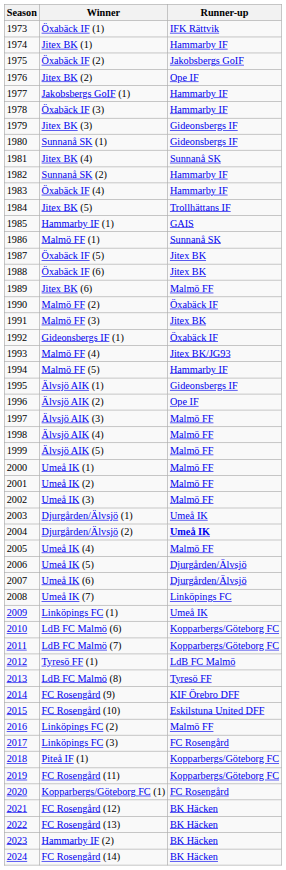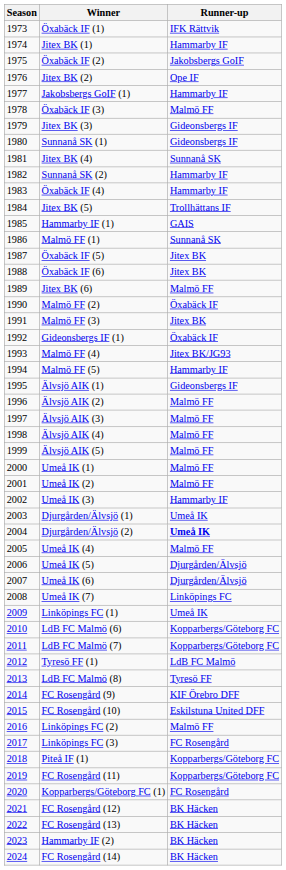 <table class="wikitable">
 <tr>
 <th>Season</th>
 <th>Winner</th>
 <th>Runner-up</th>
 </tr>
 <tr>
 <td>1973</td>
 <td><a href='#'>Öxabäck IF</a> (1)</td>
 <td><a href='#'>IFK Rättvik</a></td>
 </tr>
 <tr>
 <td>1974</td>
 <td><a href='#'>Jitex BK</a> (1)</td>
 <td><a href='#'>Hammarby IF</a></td>
 </tr>
 <tr>
 <td>1975</td>
 <td><a href='#'>Öxabäck IF</a> (2)</td>
 <td><a href='#'>Jakobsbergs GoIF</a></td>
 </tr>
 <tr>
 <td>1976</td>
 <td><a href='#'>Jitex BK</a> (2)</td>
 <td><a href='#'>Ope IF</a></td>
 </tr>
 <tr>
 <td>1977</td>
 <td><a href='#'>Jakobsbergs GoIF</a> (1)</td>
 <td><a href='#'>Hammarby IF</a></td>
 </tr>
 <tr>
 <td>1978</td>
 <td><a href='#'>Öxabäck IF</a> (3)</td>
-<td><a href='#'>Hammarby IF</a></td>
+<td><a href='#'>Malmö FF</a></td>
 </tr>
 <tr>
 <td>1979</td>
 <td><a href='#'>Jitex BK</a> (3)</td>
 <td><a href='#'>Gideonsbergs IF</a></td>
 </tr>
 <tr>
 <td>1980</td>
 <td><a href='#'>Sunnanå SK</a> (1)</td>
 <td><a href='#'>Gideonsbergs IF</a></td>
 </tr>
 <tr>
 <td>1981</td>
 <td><a href='#'>Jitex BK</a> (4)</td>
 <td><a href='#'>Sunnanå SK</a></td>
 </tr>
 <tr>
 <td>1982</td>
 <td><a href='#'>Sunnanå SK</a> (2)</td>
 <td><a href='#'>Hammarby IF</a></td>
 </tr>
 <tr>
 <td>1983</td>
 <td><a href='#'>Öxabäck IF</a> (4)</td>
 <td><a href='#'>Hammarby IF</a></td>
 </tr>
 <tr>
 <td>1984</td>
 <td><a href='#'>Jitex BK</a> (5)</td>
 <td><a href='#'>Trollhättans IF</a></td>
 </tr>
 <tr>
 <td>1985</td>
 <td><a href='#'>Hammarby IF</a> (1)</td>
 <td><a href='#'>GAIS</a></td>
 </tr>
 <tr>
 <td>1986</td>
 <td><a href='#'>Malmö FF</a> (1)</td>
 <td><a href='#'>Sunnanå SK</a></td>
 </tr>
 <tr>
 <td>1987</td>
 <td><a href='#'>Öxabäck IF</a> (5)</td>
 <td><a href='#'>Jitex BK</a></td>
 </tr>
 <tr>
 <td>1988</td>
 <td><a href='#'>Öxabäck IF</a> (6)</td>
 <td><a href='#'>Jitex BK</a></td>
 </tr>
 <tr>
 <td>1989</td>
 <td><a href='#'>Jitex BK</a> (6)</td>
 <td><a href='#'>Malmö FF</a></td>
 </tr>
 <tr>
 <td>1990</td>
 <td><a href='#'>Malmö FF</a> (2)</td>
 <td><a href='#'>Öxabäck IF</a></td>
 </tr>
 <tr>
 <td>1991</td>
 <td><a href='#'>Malmö FF</a> (3)</td>
 <td><a href='#'>Jitex BK</a></td>
 </tr>
 <tr>
 <td>1992</td>
 <td><a href='#'>Gideonsbergs IF</a> (1)</td>
 <td><a href='#'>Öxabäck IF</a></td>
 </tr>
 <tr>
 <td>1993</td>
 <td><a href='#'>Malmö FF</a> (4)</td>
 <td><a href='#'>Jitex BK/JG93</a></td>
 </tr>
 <tr>
 <td>1994</td>
 <td><a href='#'>Malmö FF</a> (5)</td>
 <td><a href='#'>Hammarby IF</a></td>
 </tr>
 <tr>
 <td>1995</td>
 <td><a href='#'>Älvsjö AIK</a> (1)</td>
 <td><a href='#'>Gideonsbergs IF</a></td>
 </tr>
 <tr>
 <td>1996</td>
 <td><a href='#'>Älvsjö AIK</a> (2)</td>
-<td><a href='#'>Ope IF</a></td>
+<td><a href='#'>Malmö FF</a></td>
 </tr>
 <tr>
 <td>1997</td>
 <td><a href='#'>Älvsjö AIK</a> (3)</td>
 <td><a href='#'>Malmö FF</a></td>
 </tr>
 <tr>
 <td>1998</td>
 <td><a href='#'>Älvsjö AIK</a> (4)</td>
 <td><a href='#'>Malmö FF</a></td>
 </tr>
 <tr>
 <td>1999</td>
 <td><a href='#'>Älvsjö AIK</a> (5)</td>
 <td><a href='#'>Malmö FF</a></td>
 </tr>
 <tr>
 <td>2000</td>
 <td><a href='#'>Umeå IK</a> (1)</td>
 <td><a href='#'>Malmö FF</a></td>
 </tr>
 <tr>
 <td>2001</td>
 <td><a href='#'>Umeå IK</a> (2)</td>
 <td><a href='#'>Malmö FF</a></td>
 </tr>
 <tr>
 <td>2002</td>
 <td><a href='#'>Umeå IK</a> (3)</td>
-<td><a href='#'>Malmö FF</a></td>
+<td><a href='#'>Hammarby IF</a></td>
 </tr>
 <tr>
 <td>2003</td>
 <td><a href='#'>Djurgården/Älvsjö</a> (1)</td>
 <td><a href='#'>Umeå IK</a></td>
 </tr>
 <tr>
 <td>2004</td>
 <td><a href='#'>Djurgården/Älvsjö</a> (2)</td>
 <td><strong><a href='#'>Umeå IK</a></strong></td>
 </tr>
 <tr>
 <td>2005</td>
 <td><a href='#'>Umeå IK</a> (4)</td>
 <td><a href='#'>Malmö FF</a></td>
 </tr>
 <tr>
 <td>2006</td>
 <td><a href='#'>Umeå IK</a> (5)</td>
 <td><a href='#'>Djurgården/Älvsjö</a></td>
 </tr>
 <tr>
 <td>2007</td>
 <td><a href='#'>Umeå IK</a> (6)</td>
 <td><a href='#'>Djurgården/Älvsjö</a></td>
 </tr>
 <tr>
 <td>2008</td>
 <td><a href='#'>Umeå IK</a> (7)</td>
 <td><a href='#'>Linköpings FC</a></td>
 </tr>
 <tr>
 <td><a href='#'>2009</a></td>
 <td><a href='#'>Linköpings FC</a> (1)</td>
 <td><a href='#'>Umeå IK</a></td>
 </tr>
 <tr>
 <td><a href='#'>2010</a></td>
 <td><a href='#'>LdB FC Malmö</a> (6)</td>
 <td><a href='#'>Kopparbergs/Göteborg FC</a></td>
 </tr>
 <tr>
 <td><a href='#'>2011</a></td>
 <td><a href='#'>LdB FC Malmö</a> (7)</td>
 <td><a href='#'>Kopparbergs/Göteborg FC</a></td>
 </tr>
 <tr>
 <td><a href='#'>2012</a></td>
 <td><a href='#'>Tyresö FF</a> (1)</td>
 <td><a href='#'>LdB FC Malmö</a></td>
 </tr>
 <tr>
 <td><a href='#'>2013</a></td>
 <td><a href='#'>LdB FC Malmö</a> (8)</td>
 <td><a href='#'>Tyresö FF</a></td>
 </tr>
 <tr>
 <td><a href='#'>2014</a></td>
 <td><a href='#'>FC Rosengård</a> (9)</td>
 <td><a href='#'>KIF Örebro DFF</a></td>
 </tr>
 <tr>
 <td><a href='#'>2015</a></td>
 <td><a href='#'>FC Rosengård</a> (10)</td>
 <td><a href='#'>Eskilstuna United DFF</a></td>
 </tr>
 <tr>
 <td><a href='#'>2016</a></td>
 <td><a href='#'>Linköpings FC</a> (2)</td>
 <td><a href='#'>Malmö FF</a></td>
 </tr>
 <tr>
 <td><a href='#'>2017</a></td>
 <td><a href='#'>Linköpings FC</a> (3)</td>
 <td><a href='#'>FC Rosengård</a></td>
 </tr>
 <tr>
 <td><a href='#'>2018</a></td>
 <td><a href='#'>Piteå IF</a> (1)</td>
 <td><a href='#'>Kopparbergs/Göteborg FC</a></td>
 </tr>
 <tr>
 <td><a href='#'>2019</a></td>
 <td><a href='#'>FC Rosengård</a> (11)</td>
 <td><a href='#'>Kopparbergs/Göteborg FC</a></td>
 </tr>
 <tr>
 <td><a href='#'>2020</a></td>
 <td><a href='#'>Kopparbergs/Göteborg FC</a> (1)</td>
 <td><a href='#'>FC Rosengård</a></td>
 </tr>
 <tr>
 <td><a href='#'>2021</a></td>
 <td><a href='#'>FC Rosengård</a> (12)</td>
 <td><a href='#'>BK Häcken</a></td>
 </tr>
 <tr>
 <td><a href='#'>2022</a></td>
 <td><a href='#'>FC Rosengård</a> (13)</td>
 <td><a href='#'>BK Häcken</a></td>
 </tr>
 <tr>
 <td><a href='#'>2023</a></td>
 <td><a href='#'>Hammarby IF</a> (2)</td>
 <td><a href='#'>BK Häcken</a></td>
 </tr>
 <tr>
 <td><a href='#'>2024</a></td>
 <td><a href='#'>FC Rosengård</a> (14)</td>
 <td><a href='#'>BK Häcken</a></td>
 </tr>
 </table>
